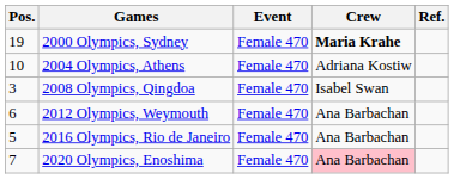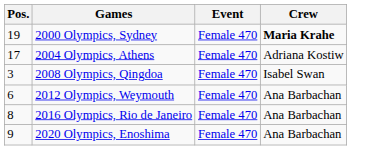 <table class="wikitable sortable">
 <tr>
 <th>Pos.</th>
 <th>Games</th>
 <th>Event</th>
 <th>Crew</th>
-<th>Ref.</th>
 </tr>
 <tr>
 <td>19</td>
 <td><a href='#'>2000 Olympics, Sydney</a></td>
 <td><a href='#'>Female 470</a></td>
 <td><strong>Maria Krahe</strong></td>
-<td></td>
 </tr>
 <tr>
-<td>10</td>
+<td>17</td>
 <td><a href='#'>2004 Olympics, Athens</a></td>
 <td><a href='#'>Female 470</a></td>
 <td>Adriana Kostiw</td>
-<td></td>
 </tr>
 <tr>
 <td>3</td>
 <td><a href='#'>2008 Olympics, Qingdoa</a></td>
 <td><a href='#'>Female 470</a></td>
 <td>Isabel Swan</td>
-<td></td>
 </tr>
 <tr>
 <td>6</td>
 <td><a href='#'>2012 Olympics, Weymouth</a></td>
 <td><a href='#'>Female 470</a></td>
 <td>Ana Barbachan</td>
-<td></td>
 </tr>
 <tr>
-<td>5</td>
+<td>8</td>
 <td><a href='#'>2016 Olympics, Rio de Janeiro</a></td>
 <td><a href='#'>Female 470</a></td>
 <td>Ana Barbachan</td>
-<td></td>
 </tr>
 <tr>
-<td>7</td>
+<td>9</td>
 <td><a href='#'>2020 Olympics, Enoshima</a></td>
 <td><a href='#'>Female 470</a></td>
-<td style="background: pink;">Ana Barbachan</td>
-<td></td>
+<td>Ana Barbachan</td>
 </tr>
 </table>
